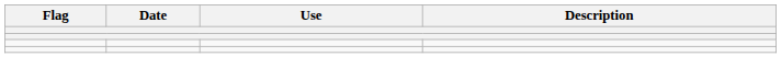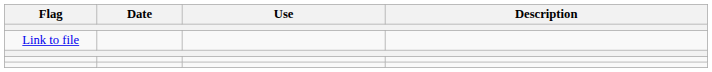 <table class="wikitable" style="background:#f9f9f9">
 <tr>
 <th width="110">Flag</th>
 <th width="100">Date</th>
 <th width="250">Use</th>
 <th width="400">Description</th>
 </tr>
 <tr>
 <th colspan="4"></th>
+</tr>
+<tr>
+<td style="text-align:center;"><a href='#'>Link to file</a></td>
+<td></td>
+<td></td>
+<td></td>
 </tr>
 <tr>
 <th colspan="4"></th>
 </tr>
 <tr>
 <td></td>
 <td></td>
 <td></td>
 <td></td>
 </tr>
 <tr>
 <td></td>
 <td></td>
 <td></td>
 <td></td>
 </tr>
 </table>
